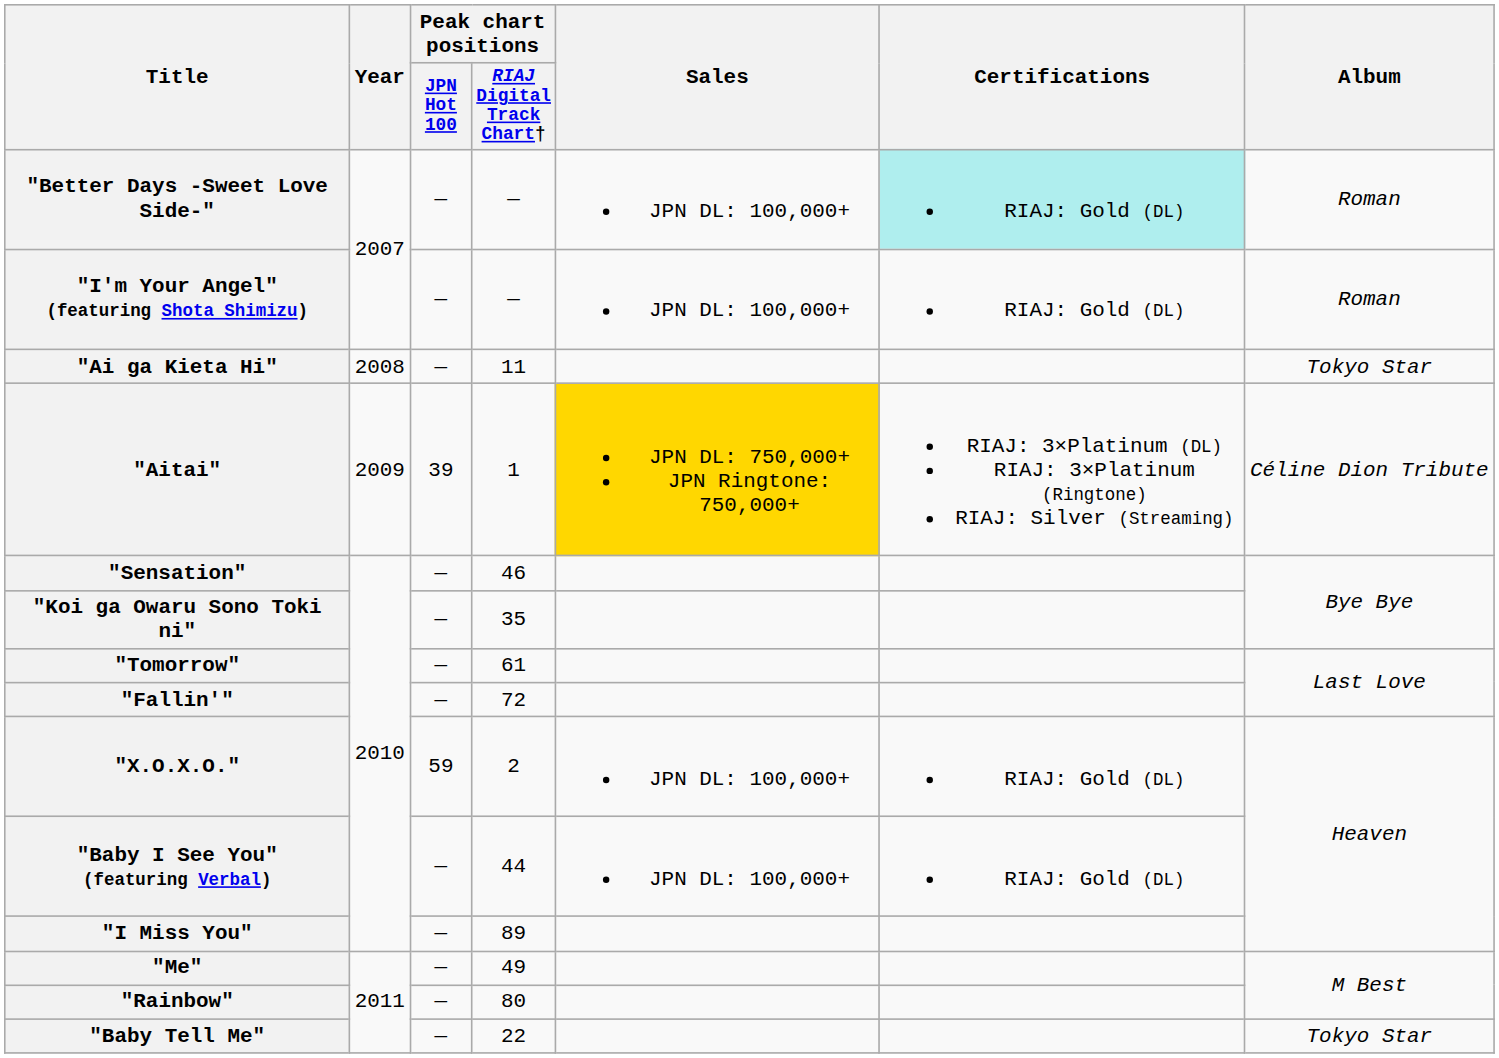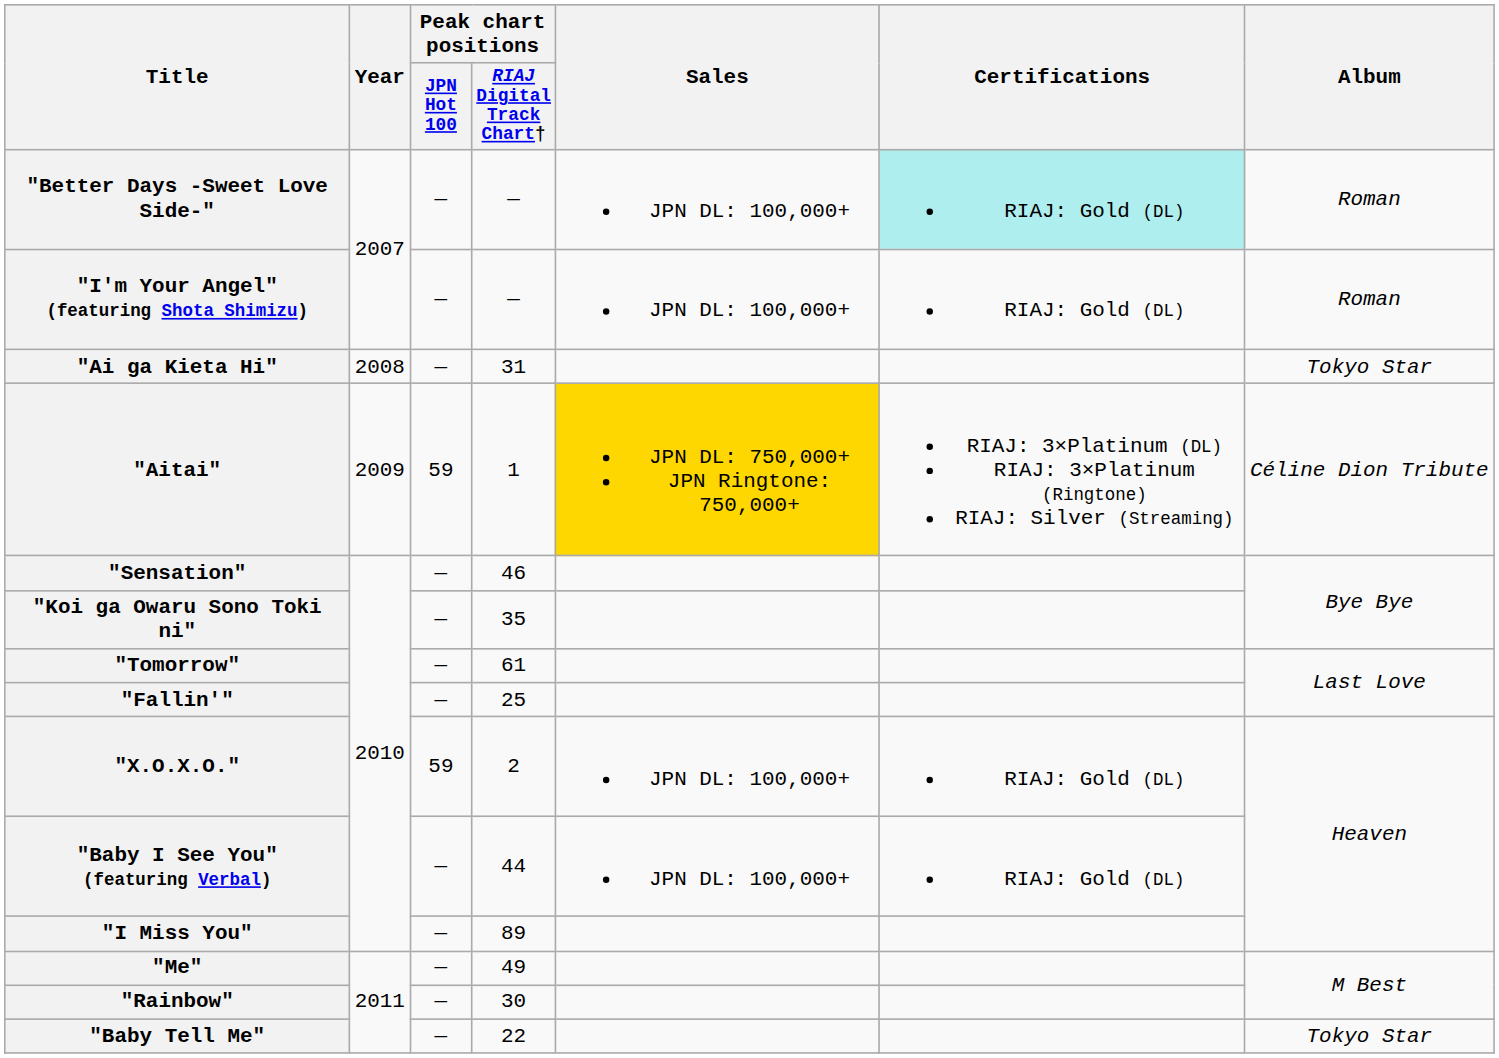 <table class="wikitable plainrowheaders" style="text-align:center;">
 <tr>
 <th scope="col" rowspan="2" style="width:16em;">Title</th>
 <th scope="col" rowspan="2">Year</th>
 <th scope="col" colspan="2">Peak chart positions</th>
 <th scope="col" rowspan="2" style="width:15em;">Sales</th>
 <th scope="col" rowspan="2" style="width:17em;">Certifications</th>
 <th scope="col" rowspan="2">Album</th>
 </tr>
 <tr>
 <th style="width:3em;font-size:85%"><a href='#'>JPN Hot 100</a><br></th>
 <th style="width:3em;font-size:85%"><a href='#'><em>RIAJ</em> Digital Track Chart</a>†<br></th>
 </tr>
 <tr>
 <th scope="row">"Better Days -Sweet Love Side-"</th>
 <td rowspan="2">2007</td>
 <td>—</td>
 <td>—</td>
 <td><br><ul><li>JPN DL: 100,000+</li></ul></td>
 <td style="background: paleturquoise;"><br><ul><li>RIAJ: Gold <small>(DL)</small></li></ul></td>
 <td><em>Roman</em></td>
 </tr>
 <tr>
 <th scope="row">"I'm Your Angel"<br><small>(featuring <a href='#'>Shota Shimizu</a>)</small></th>
 <td>—</td>
 <td>—</td>
 <td><br><ul><li>JPN DL: 100,000+</li></ul></td>
 <td><br><ul><li>RIAJ: Gold <small>(DL)</small></li></ul></td>
 <td><em>Roman</em></td>
 </tr>
 <tr>
 <th scope="row">"Ai ga Kieta Hi"</th>
 <td>2008</td>
 <td>—</td>
-<td>11</td>
+<td>31</td>
 <td></td>
 <td></td>
 <td><em>Tokyo Star</em></td>
 </tr>
 <tr>
 <th scope="row">"Aitai"</th>
 <td>2009</td>
-<td>39</td>
+<td>59</td>
 <td>1</td>
 <td style="background: gold;"><br><ul><li>JPN DL: 750,000+</li><li>JPN Ringtone: 750,000+</li></ul></td>
 <td><br><ul><li>RIAJ: 3×Platinum <small>(DL)</small></li><li>RIAJ: 3×Platinum <small>(Ringtone)</small></li><li>RIAJ: Silver <small>(Streaming)</small></li></ul></td>
 <td><em>Céline Dion Tribute</em></td>
 </tr>
 <tr>
 <th scope="row">"Sensation"</th>
 <td rowspan="7">2010</td>
 <td>—</td>
 <td>46</td>
 <td></td>
 <td></td>
 <td rowspan="2"><em>Bye Bye</em></td>
 </tr>
 <tr>
 <th scope="row">"Koi ga Owaru Sono Toki ni"</th>
 <td>—</td>
 <td>35</td>
 <td></td>
 <td></td>
 </tr>
 <tr>
 <th scope="row">"Tomorrow"</th>
 <td>—</td>
 <td>61</td>
 <td></td>
 <td></td>
 <td rowspan="2"><em>Last Love</em></td>
 </tr>
 <tr>
 <th scope="row">"Fallin'"</th>
 <td>—</td>
-<td>72</td>
+<td>25</td>
 <td></td>
 <td></td>
 </tr>
 <tr>
 <th scope="row">"X.O.X.O."</th>
 <td>59</td>
 <td>2</td>
 <td><br><ul><li>JPN DL: 100,000+</li></ul></td>
 <td><br><ul><li>RIAJ: Gold <small>(DL)</small></li></ul></td>
 <td rowspan="3"><em>Heaven</em></td>
 </tr>
 <tr>
 <th scope="row">"Baby I See You"<br><small>(featuring <a href='#'>Verbal</a>)</small></th>
 <td>—</td>
 <td>44</td>
 <td><br><ul><li>JPN DL: 100,000+</li></ul></td>
 <td><br><ul><li>RIAJ: Gold <small>(DL)</small></li></ul></td>
 </tr>
 <tr>
 <th scope="row">"I Miss You"</th>
 <td>—</td>
 <td>89</td>
 <td></td>
 <td></td>
 </tr>
 <tr>
 <th scope="row">"Me"</th>
 <td rowspan="3">2011</td>
 <td>—</td>
 <td>49</td>
 <td></td>
 <td></td>
 <td rowspan="2"><em>M Best</em></td>
 </tr>
 <tr>
 <th scope="row">"Rainbow"</th>
 <td>—</td>
-<td>80</td>
+<td>30</td>
 <td></td>
 <td></td>
 </tr>
 <tr>
 <th scope="row">"Baby Tell Me"</th>
 <td>—</td>
 <td>22</td>
 <td></td>
 <td></td>
 <td><em>Tokyo Star</em></td>
 </tr>
 </table>
